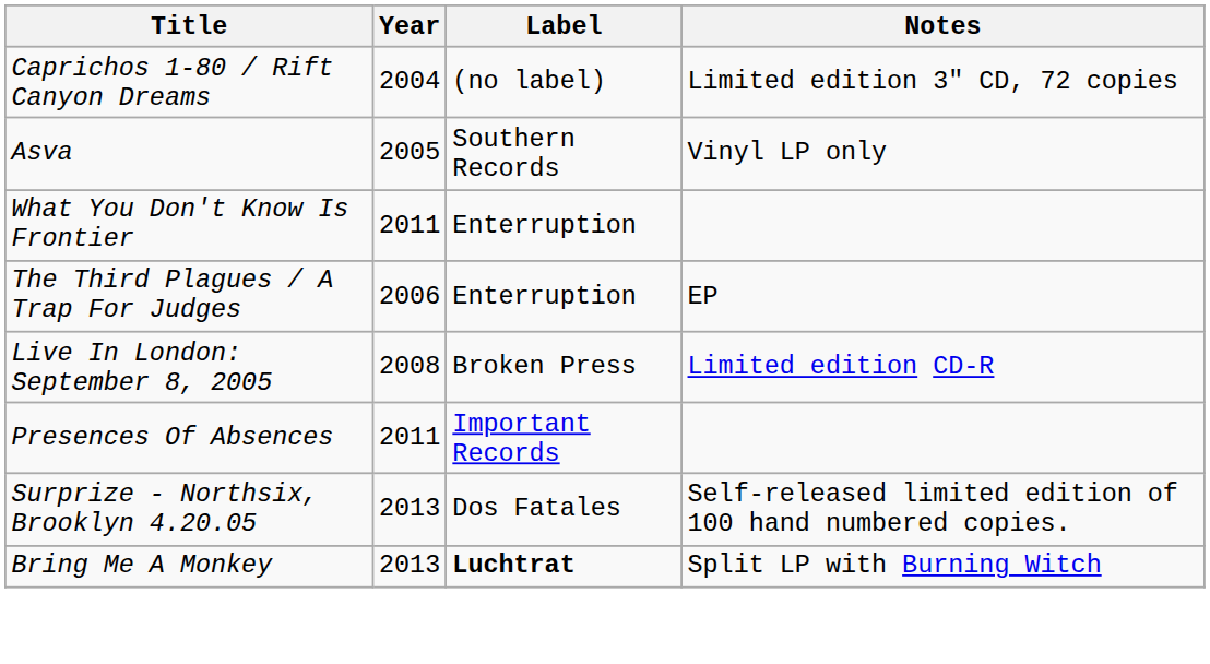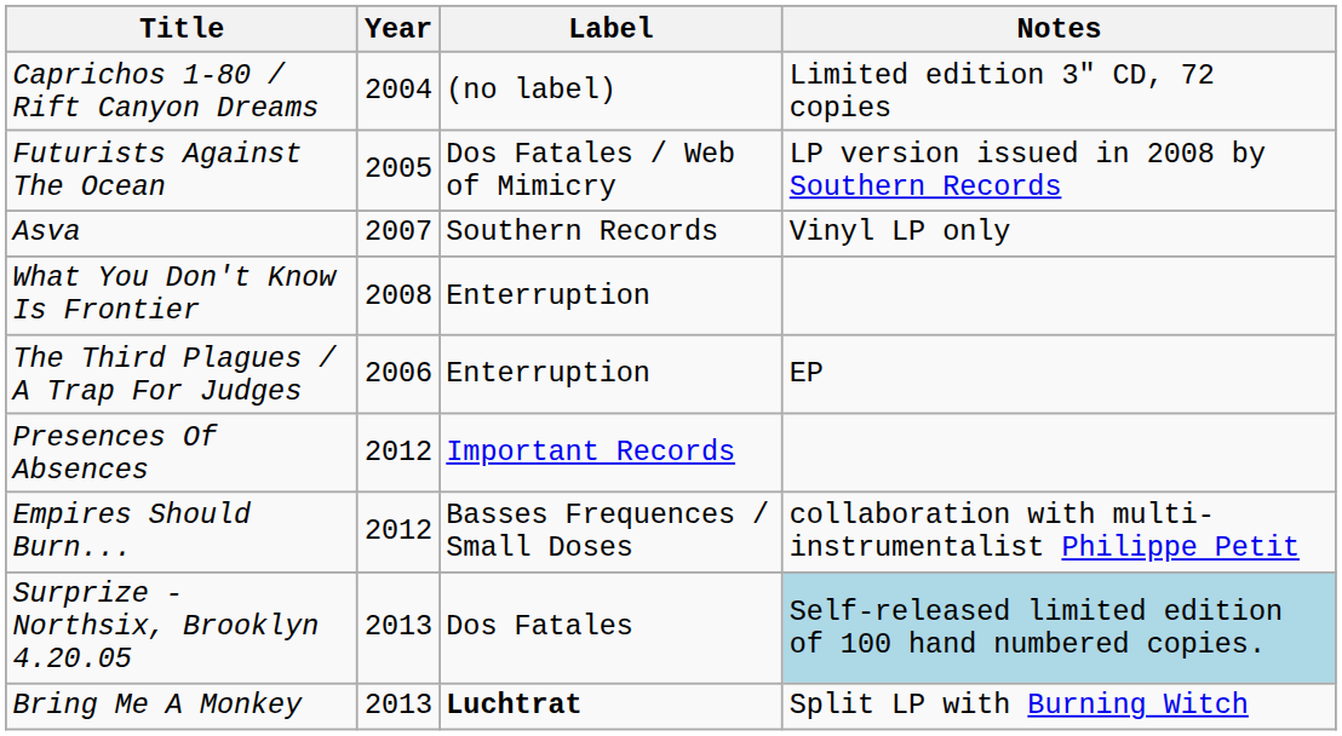 <table class="wikitable">
 <tr>
 <th>Title</th>
 <th>Year</th>
 <th>Label</th>
 <th>Notes</th>
 </tr>
 <tr>
 <td><em>Caprichos 1-80 / Rift Canyon Dreams</em></td>
 <td>2004</td>
 <td>(no label)</td>
 <td>Limited edition 3" CD, 72 copies</td>
 </tr>
 <tr>
+<td><em>Futurists Against The Ocean</em></td>
+<td>2005</td>
+<td>Dos Fatales / Web of Mimicry</td>
+<td>LP version issued in 2008 by <a href='#'>Southern Records</a></td>
+</tr>
+<tr>
 <td><em>Asva</em></td>
-<td>2005</td>
+<td>2007</td>
 <td>Southern Records</td>
 <td>Vinyl LP only</td>
 </tr>
 <tr>
 <td><em>What You Don't Know Is Frontier</em></td>
-<td>2011</td>
+<td>2008</td>
 <td>Enterruption</td>
 <td></td>
 </tr>
 <tr>
 <td><em>The Third Plagues / A Trap For Judges</em></td>
 <td>2006</td>
 <td>Enterruption</td>
 <td>EP</td>
 </tr>
 <tr>
-<td><em>Live In London: September 8, 2005</em></td>
-<td>2008</td>
-<td>Broken Press</td>
-<td><a href='#'>Limited edition</a> <a href='#'>CD-R</a></td>
+<td><em>Presences Of Absences</em></td>
+<td>2012</td>
+<td><a href='#'>Important Records</a></td>
+<td></td>
 </tr>
 <tr>
-<td><em>Presences Of Absences</em></td>
-<td>2011</td>
-<td><a href='#'>Important Records</a></td>
-<td></td>
+<td><em> Empires Should Burn...</em></td>
+<td>2012</td>
+<td>Basses Frequences / Small Doses</td>
+<td>collaboration with multi-instrumentalist <a href='#'>Philippe Petit</a></td>
 </tr>
 <tr>
 <td><em>Surprize - Northsix, Brooklyn 4.20.05</em></td>
 <td>2013</td>
 <td>Dos Fatales</td>
-<td>Self-released limited edition of 100 hand numbered copies.</td>
+<td style="background: lightblue;">Self-released limited edition of 100 hand numbered copies.</td>
 </tr>
 <tr>
 <td><em>Bring Me A Monkey</em></td>
 <td>2013</td>
 <td><strong>Luchtrat</strong></td>
 <td>Split LP with <a href='#'>Burning Witch</a></td>
 </tr>
 </table>
